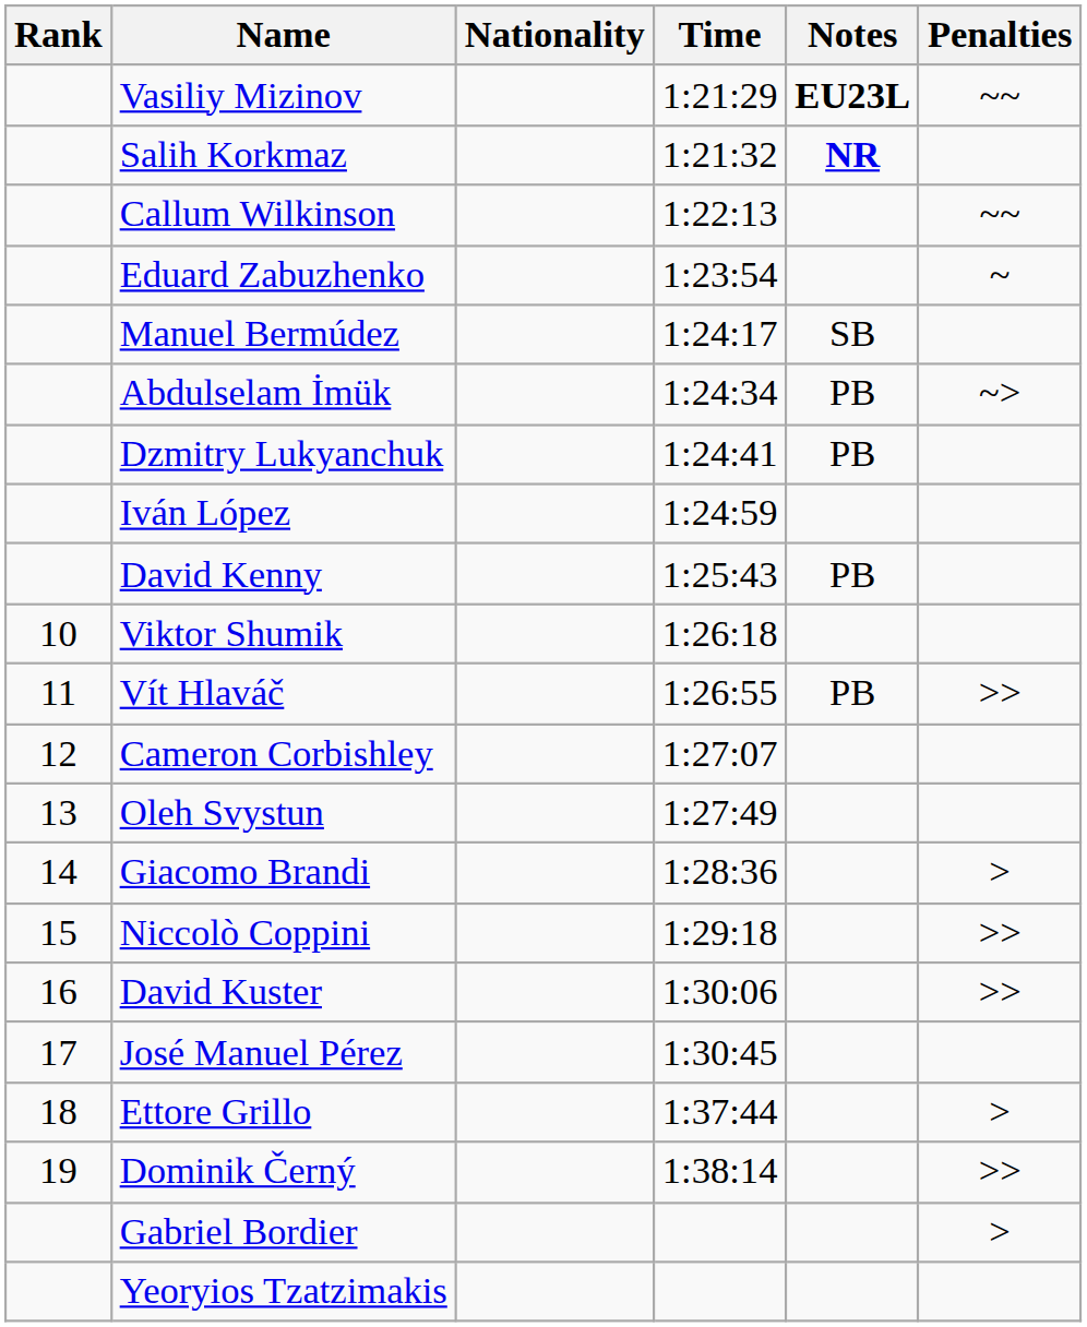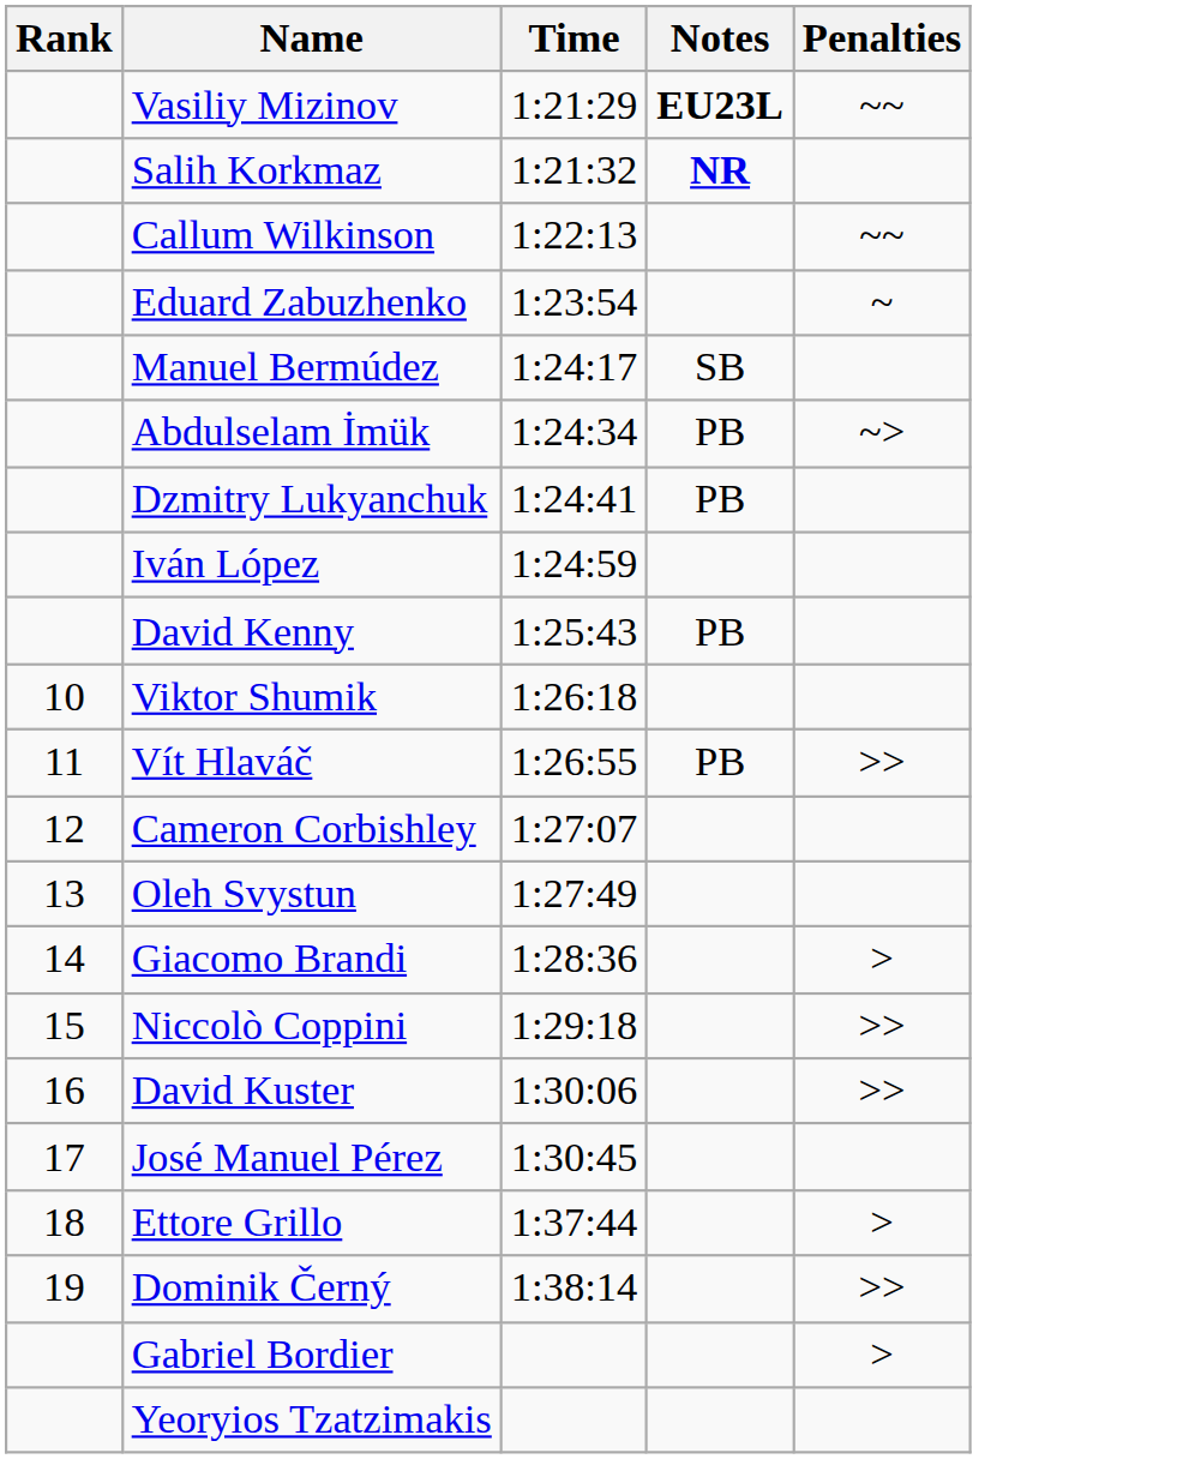 <table class="wikitable sortable" style="text-align:center">
 <tr>
 <th>Rank</th>
 <th>Name</th>
-<th>Nationality</th>
 <th>Time</th>
 <th>Notes</th>
 <th>Penalties</th>
 </tr>
 <tr>
 <td></td>
 <td align=left><a href='#'>Vasiliy Mizinov</a></td>
-<td align=left></td>
 <td>1:21:29</td>
 <td><strong>EU23L</strong></td>
 <td>~~</td>
 </tr>
 <tr>
 <td></td>
 <td align=left><a href='#'>Salih Korkmaz</a></td>
-<td align=left></td>
 <td>1:21:32</td>
 <td><strong><a href='#'>NR</a></strong></td>
 <td></td>
 </tr>
 <tr>
 <td></td>
 <td align=left><a href='#'>Callum Wilkinson</a></td>
-<td align=left></td>
 <td>1:22:13</td>
 <td></td>
 <td>~~</td>
 </tr>
 <tr>
 <td></td>
 <td align=left><a href='#'>Eduard Zabuzhenko</a></td>
-<td align=left></td>
 <td>1:23:54</td>
 <td></td>
 <td>~</td>
 </tr>
 <tr>
 <td></td>
 <td align=left><a href='#'>Manuel Bermúdez</a></td>
-<td align=left></td>
 <td>1:24:17</td>
 <td>SB</td>
 <td></td>
 </tr>
 <tr>
 <td></td>
 <td align=left><a href='#'>Abdulselam İmük</a></td>
-<td align=left></td>
 <td>1:24:34</td>
 <td>PB</td>
 <td>~></td>
 </tr>
 <tr>
 <td></td>
 <td align=left><a href='#'>Dzmitry Lukyanchuk</a></td>
-<td align=left></td>
 <td>1:24:41</td>
 <td>PB</td>
 <td></td>
 </tr>
 <tr>
 <td></td>
 <td align=left><a href='#'>Iván López</a></td>
-<td align=left></td>
 <td>1:24:59</td>
 <td></td>
 <td></td>
 </tr>
 <tr>
 <td></td>
 <td align=left><a href='#'>David Kenny</a></td>
-<td align=left></td>
 <td>1:25:43</td>
 <td>PB</td>
 <td></td>
 </tr>
 <tr>
 <td>10</td>
 <td align=left><a href='#'>Viktor Shumik</a></td>
-<td align=left></td>
 <td>1:26:18</td>
 <td></td>
 <td></td>
 </tr>
 <tr>
 <td>11</td>
 <td align=left><a href='#'>Vít Hlaváč</a></td>
-<td align=left></td>
 <td>1:26:55</td>
 <td>PB</td>
 <td>>></td>
 </tr>
 <tr>
 <td>12</td>
 <td align=left><a href='#'>Cameron Corbishley</a></td>
-<td align=left></td>
 <td>1:27:07</td>
 <td></td>
 <td></td>
 </tr>
 <tr>
 <td>13</td>
 <td align=left><a href='#'>Oleh Svystun</a></td>
-<td align=left></td>
 <td>1:27:49</td>
 <td></td>
 <td></td>
 </tr>
 <tr>
 <td>14</td>
 <td align=left><a href='#'>Giacomo Brandi</a></td>
-<td align=left></td>
 <td>1:28:36</td>
 <td></td>
 <td>></td>
 </tr>
 <tr>
 <td>15</td>
 <td align=left><a href='#'>Niccolò Coppini</a></td>
-<td align=left></td>
 <td>1:29:18</td>
 <td></td>
 <td>>></td>
 </tr>
 <tr>
 <td>16</td>
 <td align=left><a href='#'>David Kuster</a></td>
-<td align=left></td>
 <td>1:30:06</td>
 <td></td>
 <td>>></td>
 </tr>
 <tr>
 <td>17</td>
 <td align=left><a href='#'>José Manuel Pérez</a></td>
-<td align=left></td>
 <td>1:30:45</td>
 <td></td>
 <td></td>
 </tr>
 <tr>
 <td>18</td>
 <td align=left><a href='#'>Ettore Grillo</a></td>
-<td align=left></td>
 <td>1:37:44</td>
 <td></td>
 <td>></td>
 </tr>
 <tr>
 <td>19</td>
 <td align=left><a href='#'>Dominik Černý</a></td>
-<td align=left></td>
 <td>1:38:14</td>
 <td></td>
 <td>>></td>
 </tr>
 <tr>
 <td></td>
 <td align=left><a href='#'>Gabriel Bordier</a></td>
-<td align=left></td>
 <td></td>
 <td></td>
 <td>></td>
 </tr>
 <tr>
 <td></td>
 <td align=left><a href='#'>Yeoryios Tzatzimakis</a></td>
-<td align=left></td>
 <td></td>
 <td></td>
 <td></td>
 </tr>
 </table>
